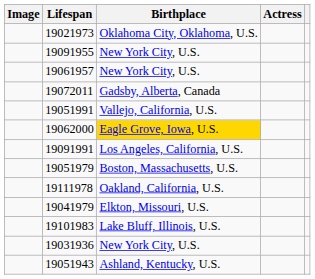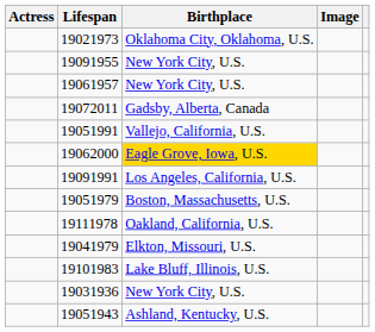 <table class="wikitable sortable" style="width:; height:;">
 <tr>
-<th class="unsortable">Image</th>
+<th>Actress</th>
 <th>Lifespan</th>
 <th>Birthplace</th>
-<th>Actress</th>
+<th class="unsortable">Image</th>
 <th class="unsortable"></th>
 </tr>
 <tr>
 <td></td>
 <td>19021973</td>
 <td><a href='#'>Oklahoma City, Oklahoma</a>, U.S.</td>
 <td></td>
 <td align=center></td>
 </tr>
 <tr>
 <td></td>
 <td>19091955</td>
 <td><a href='#'>New York City</a>, U.S.</td>
 <td></td>
 <td align=center></td>
 </tr>
 <tr>
 <td></td>
 <td>19061957</td>
 <td><a href='#'>New York City</a>, U.S.</td>
 <td></td>
 <td align=center></td>
 </tr>
 <tr>
-<td></td>
+<td> </td>
 <td>19072011</td>
 <td><a href='#'>Gadsby, Alberta</a>, Canada</td>
-<td> </td>
+<td></td>
 <td align=center></td>
 </tr>
 <tr>
 <td></td>
 <td>19051991</td>
 <td><a href='#'>Vallejo, California</a>, U.S.</td>
 <td></td>
 <td align=center></td>
 </tr>
 <tr>
 <td></td>
 <td>19062000</td>
 <td style="background: gold;"><a href='#'>Eagle Grove, Iowa</a>, U.S.</td>
 <td></td>
 <td align=center></td>
 </tr>
 <tr>
 <td></td>
 <td>19091991</td>
 <td><a href='#'>Los Angeles, California</a>, U.S.</td>
 <td></td>
 <td align=center></td>
 </tr>
 <tr>
 <td></td>
 <td>19051979</td>
 <td><a href='#'>Boston, Massachusetts</a>, U.S.</td>
 <td></td>
 <td align=center></td>
 </tr>
 <tr>
 <td></td>
 <td>19111978</td>
 <td><a href='#'>Oakland, California</a>, U.S.</td>
 <td></td>
 <td align=center></td>
 </tr>
 <tr>
 <td></td>
 <td>19041979</td>
 <td><a href='#'>Elkton, Missouri</a>, U.S.</td>
 <td></td>
 <td align=center></td>
 </tr>
 <tr>
 <td></td>
 <td>19101983</td>
 <td><a href='#'>Lake Bluff, Illinois</a>, U.S.</td>
 <td></td>
 <td align=center></td>
 </tr>
 <tr>
 <td></td>
 <td>19031936</td>
 <td><a href='#'>New York City</a>, U.S.</td>
 <td></td>
 <td align=center></td>
 </tr>
 <tr>
 <td></td>
 <td>19051943</td>
 <td><a href='#'>Ashland, Kentucky</a>, U.S.</td>
 <td></td>
 <td align=center></td>
 </tr>
 </table>
